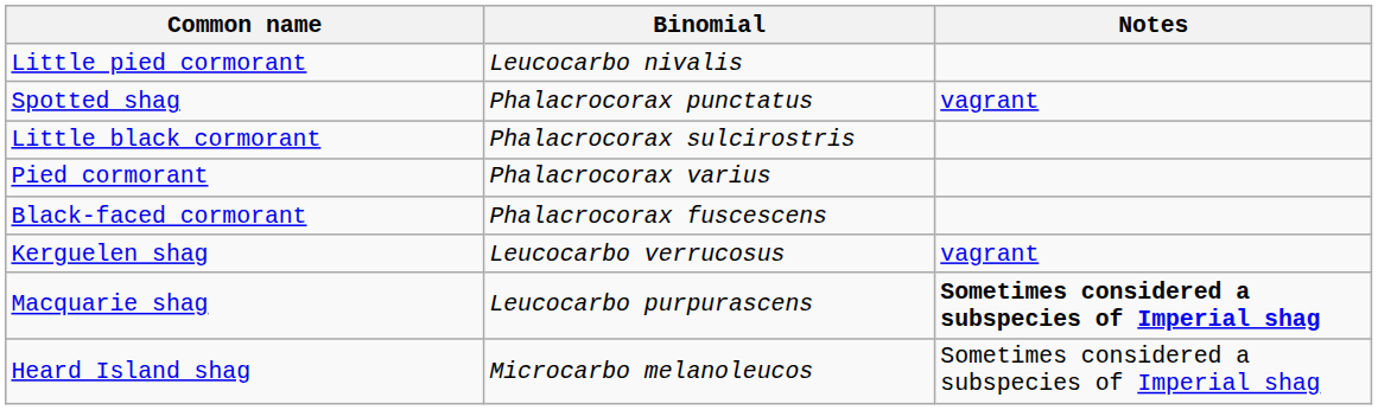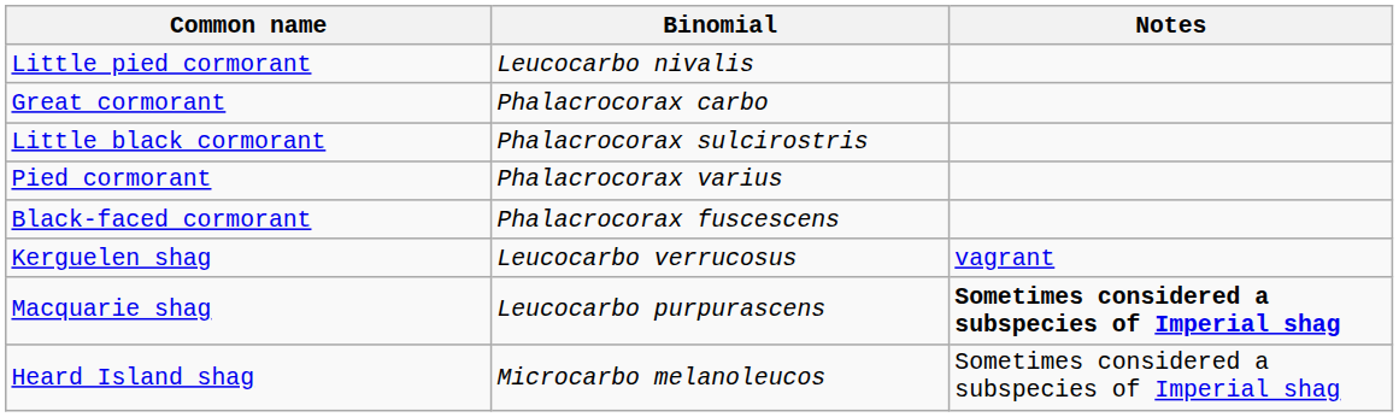 <table style="width:60%;" class="wikitable">
 <tr>
 <th width=35%>Common name</th>
 <th width=33%>Binomial</th>
 <th width=32%>Notes</th>
 </tr>
 <tr>
 <td><a href='#'>Little pied cormorant</a></td>
 <td><em>Leucocarbo nivalis</em></td>
 <td></td>
 </tr>
 <tr>
-<td><a href='#'>Spotted shag</a></td>
-<td><em>Phalacrocorax punctatus</em></td>
-<td><a href='#'>vagrant</a></td>
+<td><a href='#'>Great cormorant</a></td>
+<td><em>Phalacrocorax carbo</em></td>
+<td></td>
 </tr>
 <tr>
 <td><a href='#'>Little black cormorant</a></td>
 <td><em>Phalacrocorax sulcirostris</em></td>
 <td></td>
 </tr>
 <tr>
 <td><a href='#'>Pied cormorant</a></td>
 <td><em>Phalacrocorax varius</em></td>
 <td></td>
 </tr>
 <tr>
 <td><a href='#'>Black-faced cormorant</a></td>
 <td><em>Phalacrocorax fuscescens</em></td>
 <td></td>
 </tr>
 <tr>
 <td><a href='#'>Kerguelen shag</a></td>
 <td><em>Leucocarbo verrucosus</em></td>
 <td><a href='#'>vagrant</a></td>
 </tr>
 <tr>
 <td><a href='#'>Macquarie shag</a></td>
 <td><em>Leucocarbo purpurascens</em></td>
 <td><strong>Sometimes considered a subspecies of <a href='#'>Imperial shag</a></strong></td>
 </tr>
 <tr>
 <td><a href='#'>Heard Island shag</a></td>
 <td><em>Microcarbo melanoleucos</em></td>
 <td>Sometimes considered a subspecies of <a href='#'>Imperial shag</a></td>
 </tr>
 </table>
